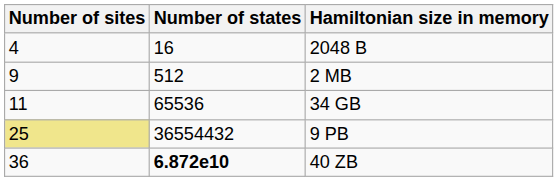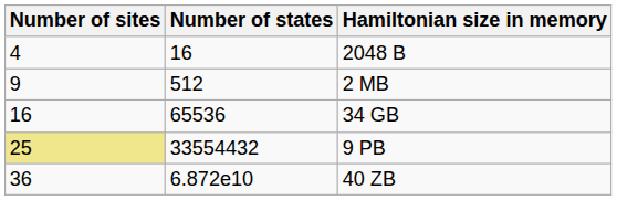 <table class="wikitable">
 <tr>
 <th>Number of sites</th>
 <th>Number of states</th>
 <th>Hamiltonian size in memory</th>
 </tr>
 <tr>
 <td>4</td>
 <td>16</td>
 <td>2048 B</td>
 </tr>
 <tr>
 <td>9</td>
 <td>512</td>
 <td>2 MB</td>
 </tr>
 <tr>
-<td>11</td>
+<td>16</td>
 <td>65536</td>
 <td>34 GB</td>
 </tr>
 <tr>
 <td style="background: khaki;">25</td>
-<td>36554432</td>
+<td>33554432</td>
 <td>9 PB</td>
 </tr>
 <tr>
 <td>36</td>
-<td><strong>6.872e10</strong></td>
+<td>6.872e10</td>
 <td>40 ZB</td>
 </tr>
 </table>
